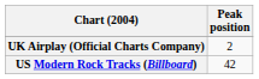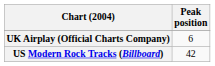 <table class="wikitable sortable plainrowheaders" style="text-align:center;">
 <tr>
 <th scope="col">Chart (2004)</th>
 <th scope="col">Peak<br>position</th>
 </tr>
 <tr>
 </tr>
 <tr>
 </tr>
 <tr>
 </tr>
 <tr>
 <th scope="row">UK Airplay (Official Charts Company)</th>
-<td>2</td>
+<td>6</td>
 </tr>
 <tr>
 <th scope="row">US <a href='#'>Modern Rock Tracks</a> (<em><a href='#'>Billboard</a></em>)</th>
 <td>42</td>
 </tr>
 </table>
